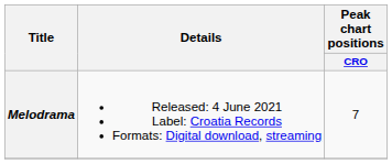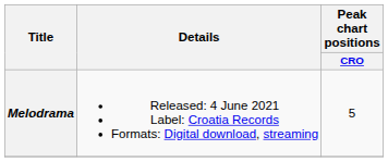 <table class="wikitable plainrowheaders" style="text-align:center;">
 <tr>
 <th scope="col" rowspan="2">Title</th>
 <th scope="col" rowspan="2">Details</th>
 <th scope="col" colspan="1">Peak chart positions</th>
 </tr>
 <tr>
 <th scope="col" style="width:3em;font-size:85%;"><a href='#'>CRO</a><br></th>
 </tr>
 <tr>
 <th scope="row"><em>Melodrama</em></th>
 <td><br><ul><li>Released: 4 June 2021</li><li>Label: <a href='#'>Croatia Records</a></li><li>Formats: <a href='#'>Digital download</a>, <a href='#'>streaming</a></li></ul></td>
-<td>7</td>
+<td>5</td>
 </tr>
 <tr>
 </tr>
 </table>
